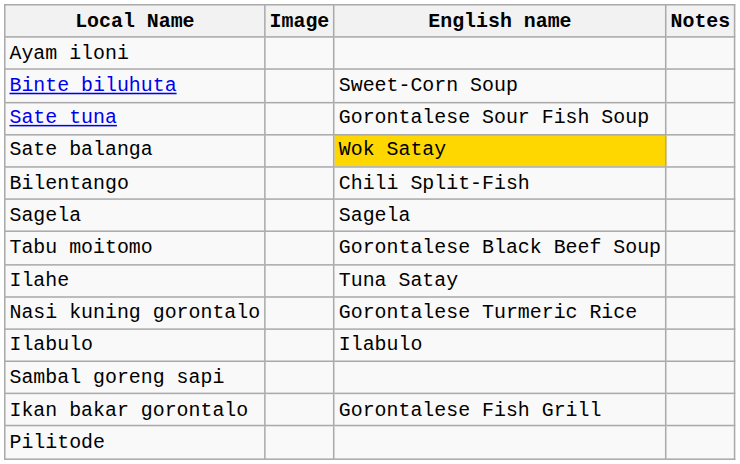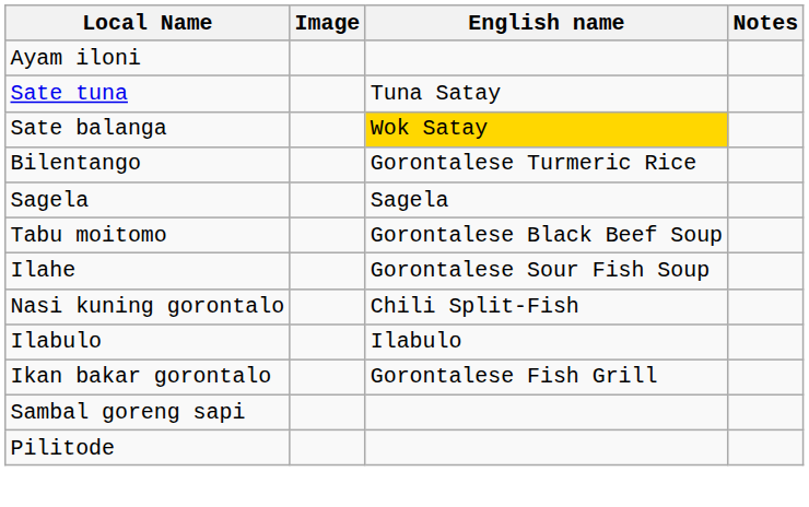 <table class="wikitable">
 <tr>
 <th>Local Name</th>
 <th>Image</th>
 <th>English name</th>
 <th>Notes</th>
 </tr>
 <tr>
 <td>Ayam iloni</td>
 <td></td>
 <td></td>
 <td></td>
 </tr>
 <tr>
-<td><a href='#'>Binte biluhuta</a></td>
-<td></td>
-<td>Sweet-Corn Soup</td>
-<td></td>
-</tr>
-<tr>
 <td><a href='#'>Sate tuna</a></td>
 <td></td>
-<td>Gorontalese Sour Fish Soup</td>
+<td>Tuna Satay</td>
 <td></td>
 </tr>
 <tr>
 <td>Sate balanga</td>
 <td></td>
 <td style="background: gold;">Wok Satay</td>
 <td></td>
 </tr>
 <tr>
 <td>Bilentango</td>
 <td></td>
-<td>Chili Split-Fish</td>
+<td>Gorontalese Turmeric Rice</td>
 <td></td>
 </tr>
 <tr>
 <td>Sagela</td>
 <td></td>
 <td>Sagela</td>
 <td></td>
 </tr>
 <tr>
 <td>Tabu moitomo</td>
 <td></td>
 <td>Gorontalese Black Beef Soup</td>
 <td></td>
 </tr>
 <tr>
 <td>Ilahe</td>
 <td></td>
-<td>Tuna Satay</td>
+<td>Gorontalese Sour Fish Soup</td>
 <td></td>
 </tr>
 <tr>
 <td>Nasi kuning gorontalo</td>
 <td></td>
-<td>Gorontalese Turmeric Rice</td>
+<td>Chili Split-Fish</td>
 <td></td>
 </tr>
 <tr>
 <td>Ilabulo</td>
 <td></td>
 <td>Ilabulo</td>
 <td></td>
 </tr>
 <tr>
+<td>Ikan bakar gorontalo</td>
+<td></td>
+<td>Gorontalese Fish Grill</td>
+<td></td>
+</tr>
+<tr>
 <td>Sambal goreng sapi</td>
 <td></td>
 <td></td>
-<td></td>
-</tr>
-<tr>
-<td>Ikan bakar gorontalo</td>
-<td></td>
-<td>Gorontalese Fish Grill</td>
 <td></td>
 </tr>
 <tr>
 <td>Pilitode</td>
 <td></td>
 <td></td>
 <td></td>
 </tr>
 </table>
